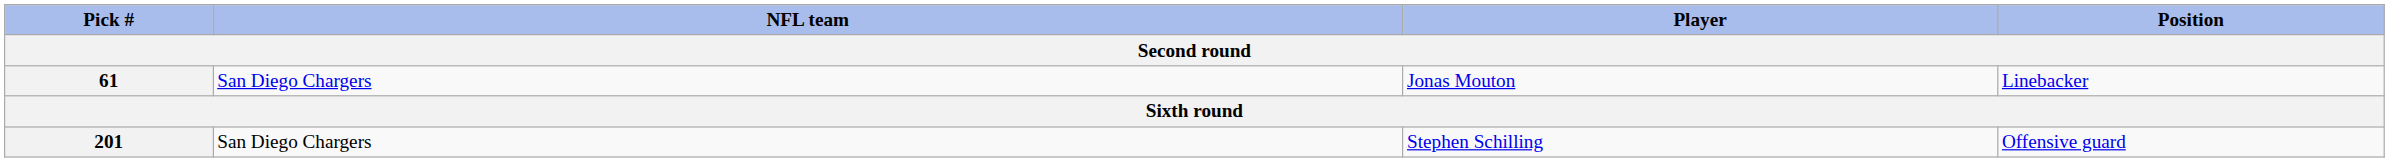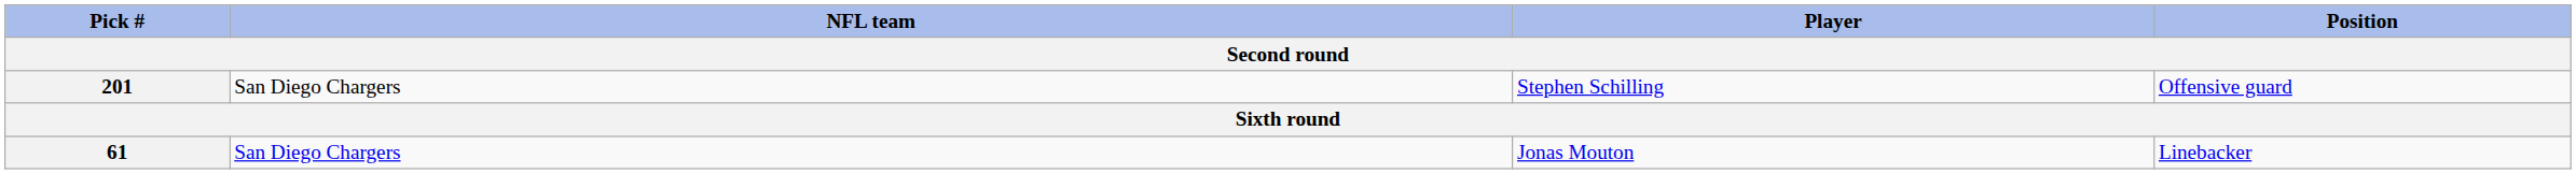 <table class="wikitable" border="1" style="width: 100%">
 <tr>
 <th style="background:#A8BDEC;" width=7%>Pick #</th>
 <th width=40% style="background:#A8BDEC;">NFL team</th>
 <th width=20% style="background:#A8BDEC;">Player</th>
 <th width=13% style="background:#A8BDEC;">Position</th>
 </tr>
 <tr>
 <th colspan="4">Second round</th>
 </tr>
 <tr>
+<th>201</th>
+<td>San Diego Chargers</td>
+<td><a href='#'>Stephen Schilling</a></td>
+<td><a href='#'>Offensive guard</a></td>
+</tr>
+<tr>
+<th colspan="4">Sixth round</th>
+</tr>
+<tr>
 <th>61</th>
 <td><a href='#'>San Diego Chargers</a></td>
 <td><a href='#'>Jonas Mouton</a></td>
 <td><a href='#'>Linebacker</a></td>
 </tr>
-<tr>
-<th colspan="4">Sixth round</th>
-</tr>
-<tr>
-<th>201</th>
-<td>San Diego Chargers</td>
-<td><a href='#'>Stephen Schilling</a></td>
-<td><a href='#'>Offensive guard</a></td>
-</tr>
 </table>
